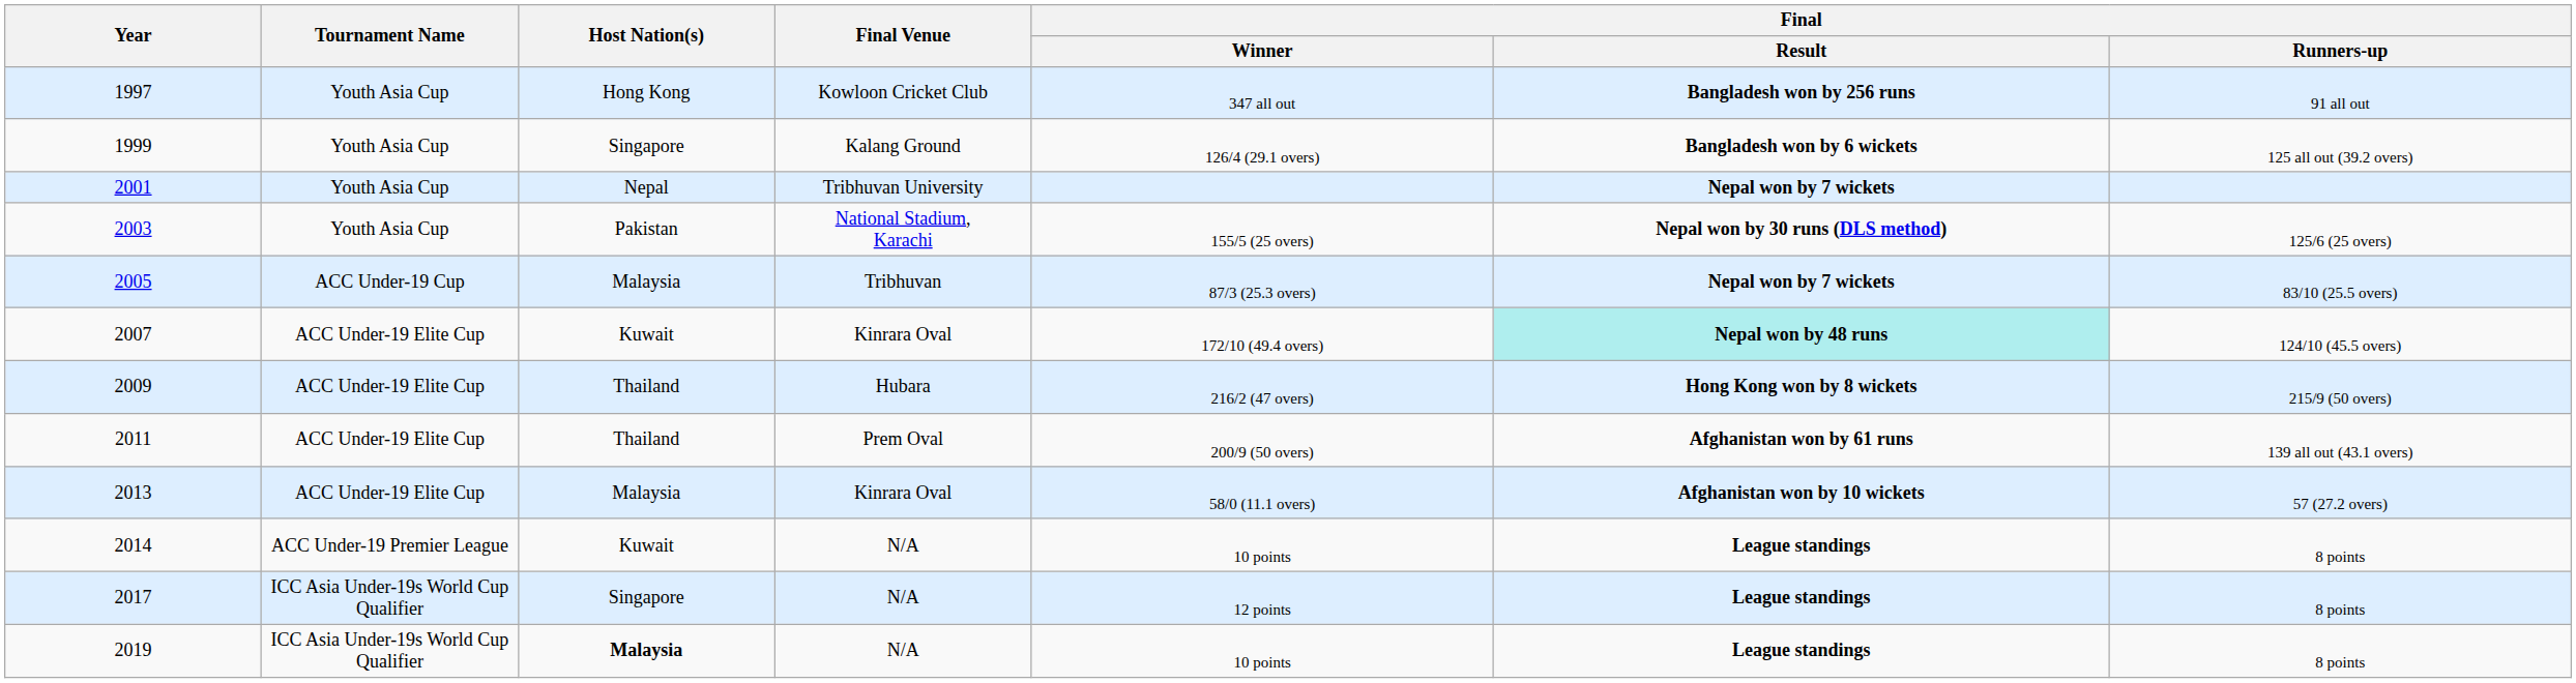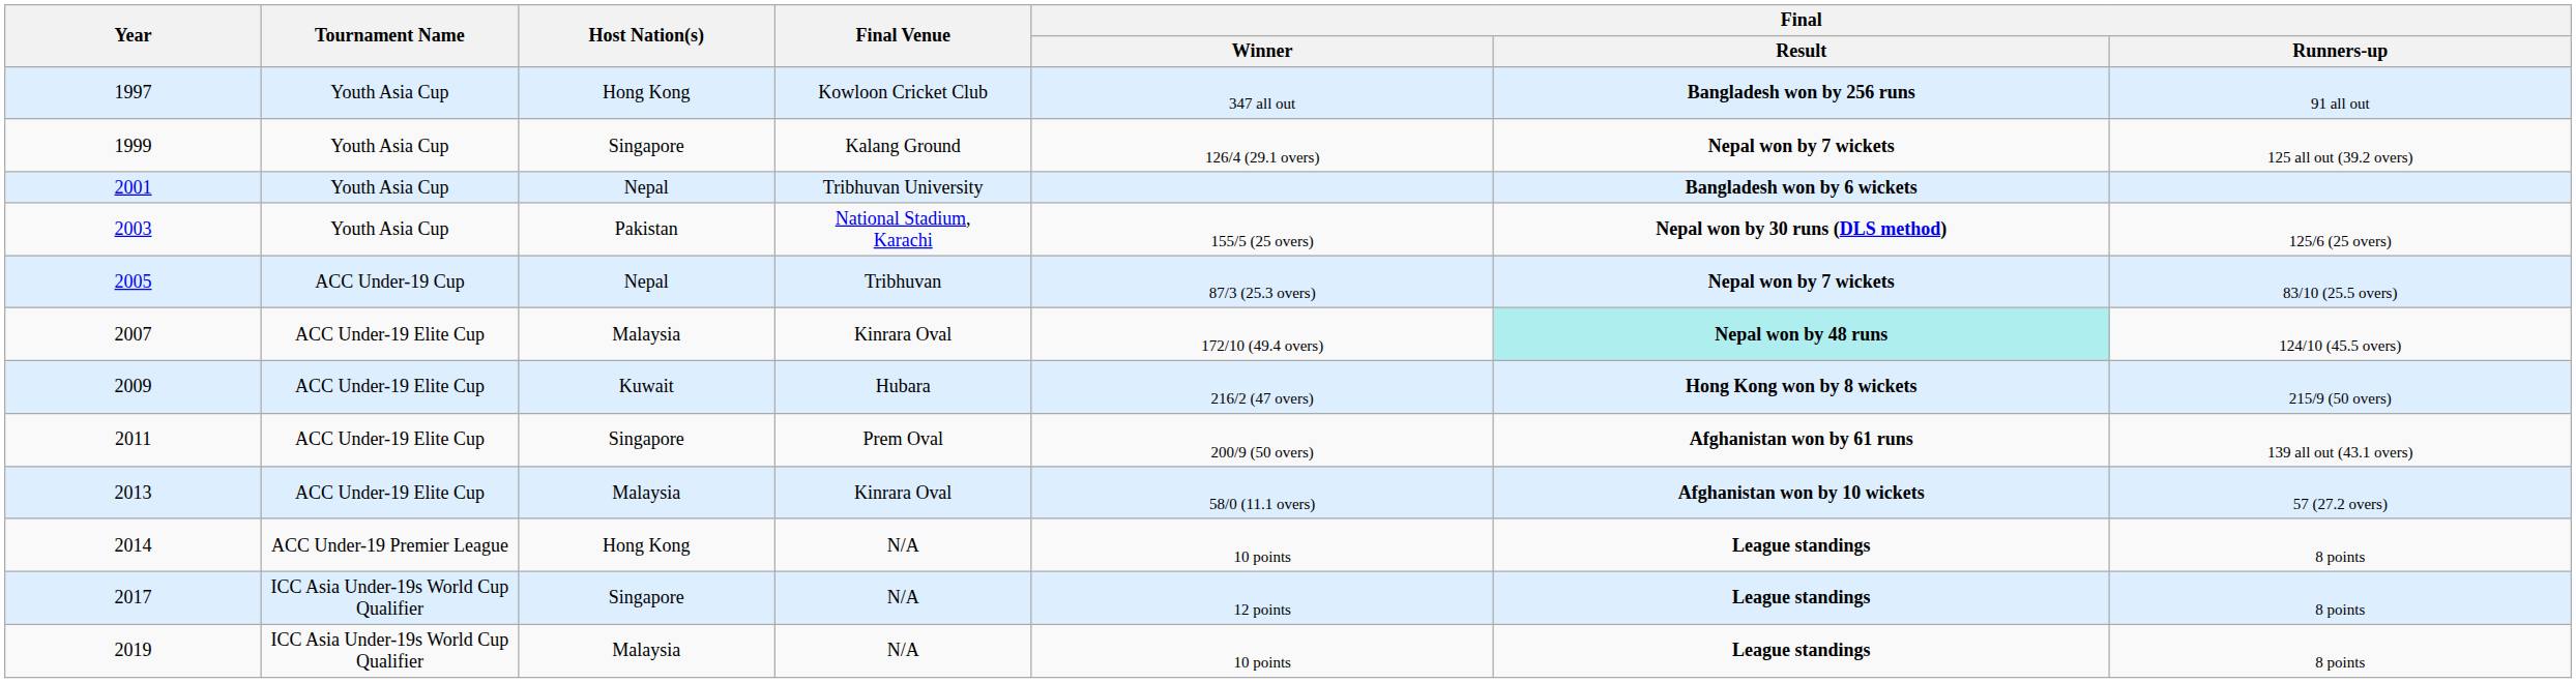 <table class="wikitable" style="font-size:90%; width: 100%; text-align: center;">
 <tr>
 <th rowspan=2 width=10%>Year</th>
 <th rowspan=2 width=10%>Tournament Name</th>
 <th rowspan=2 width=10%>Host Nation(s)</th>
 <th rowspan=2 width=10%>Final Venue</th>
 <th colspan=3>Final</th>
 </tr>
 <tr>
 <th width=18%>Winner</th>
 <th width=24%>Result</th>
 <th width=18%>Runners-up</th>
 </tr>
 <tr style="background:#ddeeff">
 <td>1997</td>
 <td>Youth Asia Cup</td>
 <td>Hong Kong</td>
 <td>Kowloon Cricket Club</td>
 <td><br><small>347 all out</small></td>
 <td><strong>Bangladesh won by 256 runs</strong><br></td>
 <td><br><small>91 all out</small></td>
 </tr>
 <tr>
 <td>1999</td>
 <td>Youth Asia Cup</td>
 <td>Singapore</td>
 <td>Kalang Ground</td>
 <td><br><small>126/4 (29.1 overs)</small></td>
-<td><strong>Bangladesh won by 6 wickets</strong><br></td>
+<td><strong>Nepal won by 7 wickets</strong><br></td>
 <td><br><small>125 all out (39.2 overs)</small></td>
 </tr>
 <tr style="background:#ddeeff">
 <td><a href='#'>2001</a></td>
 <td>Youth Asia Cup</td>
 <td>Nepal</td>
 <td>Tribhuvan University</td>
 <td></td>
-<td><strong>Nepal won by 7 wickets</strong><br></td>
+<td><strong>Bangladesh won by 6 wickets</strong><br></td>
 <td></td>
 </tr>
 <tr>
 <td><a href='#'>2003</a></td>
 <td>Youth Asia Cup</td>
 <td>Pakistan</td>
 <td><a href='#'>National Stadium</a>,<br><a href='#'>Karachi</a></td>
 <td><br><small>155/5 (25 overs)</small></td>
 <td><strong>Nepal won by 30 runs (<a href='#'>DLS method</a>)</strong> <br></td>
 <td><br><small>125/6 (25 overs)</small></td>
 </tr>
 <tr style="background:#ddeeff">
 <td><a href='#'>2005</a></td>
 <td>ACC Under-19 Cup</td>
-<td>Malaysia</td>
+<td>Nepal</td>
 <td>Tribhuvan</td>
 <td><br><small>87/3 (25.3 overs)</small></td>
 <td><strong>Nepal won by 7 wickets</strong> <br></td>
 <td><br><small>83/10 (25.5 overs)</small></td>
 </tr>
 <tr>
 <td>2007</td>
 <td>ACC Under-19 Elite Cup</td>
-<td>Kuwait</td>
+<td>Malaysia</td>
 <td>Kinrara Oval</td>
 <td><br><small>172/10 (49.4 overs)</small></td>
 <td style="background: paleturquoise;"><strong>Nepal won by 48 runs</strong><br></td>
 <td><br><small>124/10 (45.5 overs)</small></td>
 </tr>
 <tr style="background:#ddeeff">
 <td>2009</td>
 <td>ACC Under-19 Elite Cup</td>
-<td>Thailand</td>
+<td>Kuwait</td>
 <td>Hubara</td>
 <td><br><small>216/2 (47 overs)</small></td>
 <td><strong>Hong Kong won by 8 wickets</strong><br></td>
 <td><br><small>215/9 (50 overs)</small></td>
 </tr>
 <tr>
 <td>2011</td>
 <td>ACC Under-19 Elite Cup</td>
-<td>Thailand</td>
+<td>Singapore</td>
 <td>Prem Oval</td>
 <td><br><small>200/9 (50 overs)</small></td>
 <td><strong>Afghanistan won by 61 runs</strong><br></td>
 <td><br><small>139 all out (43.1 overs)</small></td>
 </tr>
 <tr style="background:#ddeeff">
 <td>2013</td>
 <td>ACC Under-19 Elite Cup</td>
 <td>Malaysia</td>
 <td>Kinrara Oval</td>
 <td><br><small>58/0 (11.1 overs)</small></td>
 <td><strong>Afghanistan won by 10 wickets</strong><br></td>
 <td><br><small>57 (27.2 overs)</small></td>
 </tr>
 <tr>
 <td>2014</td>
 <td>ACC Under-19 Premier League</td>
-<td>Kuwait</td>
+<td>Hong Kong</td>
 <td>N/A</td>
 <td><br><small>10 points</small></td>
 <td><strong>League standings</strong><br></td>
 <td><br><small>8 points</small></td>
 </tr>
 <tr style="background:#ddeeff">
 <td>2017</td>
 <td>ICC Asia Under-19s World Cup Qualifier</td>
 <td>Singapore</td>
 <td>N/A</td>
 <td><br><small>12 points</small></td>
 <td><strong>League standings</strong><br></td>
 <td><br><small>8 points</small></td>
 </tr>
 <tr>
 <td>2019</td>
 <td>ICC Asia Under-19s World Cup Qualifier</td>
-<td><strong>Malaysia</strong></td>
+<td>Malaysia</td>
 <td>N/A</td>
 <td><br><small>10 points</small></td>
 <td><strong>League standings</strong></td>
 <td><br><small>8 points</small></td>
 </tr>
 </table>
